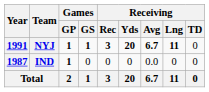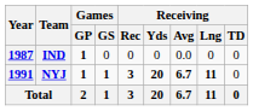 <table class="wikitable" style="text-align:center">
 <tr>
 <th rowspan="2">Year</th>
 <th rowspan="2">Team</th>
 <th colspan="2">Games</th>
 <th colspan="5">Receiving</th>
 </tr>
 <tr>
 <th>GP</th>
 <th>GS</th>
 <th>Rec</th>
 <th>Yds</th>
 <th>Avg</th>
 <th>Lng</th>
 <th>TD</th>
 </tr>
 <tr>
+<th><a href='#'>1987</a></th>
+<th><a href='#'>IND</a></th>
+<td><strong>1</strong></td>
+<td>0</td>
+<td>0</td>
+<td>0</td>
+<td>0.0</td>
+<td>0</td>
+<td>0</td>
+</tr>
+<tr>
 <th><a href='#'>1991</a></th>
 <th><a href='#'>NYJ</a></th>
 <td><strong>1</strong></td>
 <td><strong>1</strong></td>
 <td><strong>3</strong></td>
 <td><strong>20</strong></td>
 <td><strong>6.7</strong></td>
 <td><strong>11</strong></td>
-<td>0</td>
-</tr>
-<tr>
-<th><a href='#'>1987</a></th>
-<th><a href='#'>IND</a></th>
-<td><strong>1</strong></td>
-<td>0</td>
-<td>0</td>
-<td>0</td>
-<td>0.0</td>
-<td>0</td>
 <td>0</td>
 </tr>
 <tr>
 <th colspan="2">Total</th>
 <th>2</th>
 <th>1</th>
 <th>3</th>
 <th>20</th>
 <th>6.7</th>
 <th>11</th>
 <th>0</th>
 </tr>
 </table>
